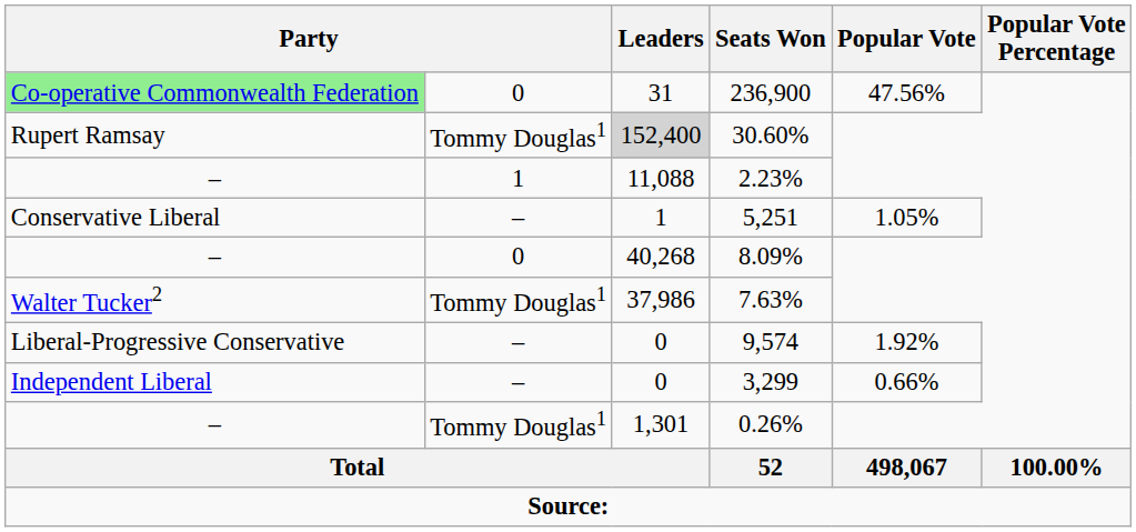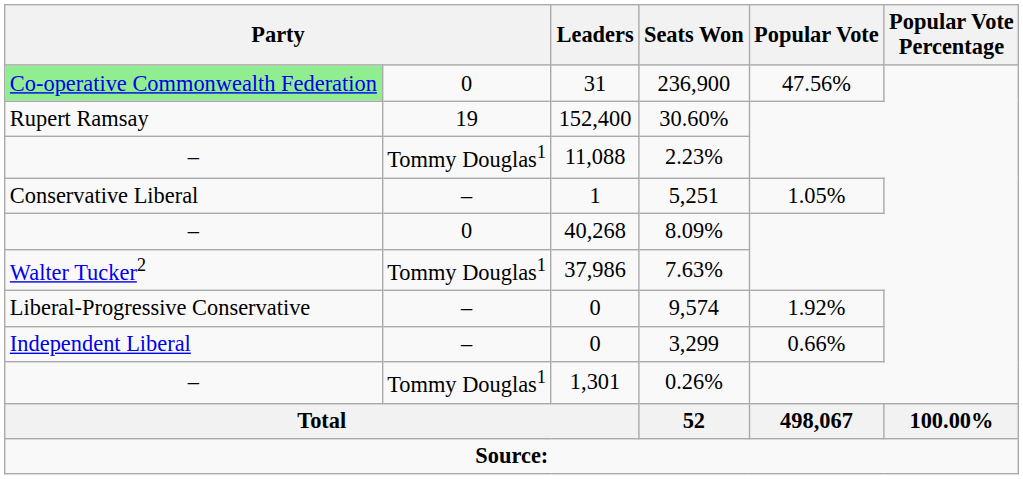 <table class="wikitable">
 <tr>
 <th colspan="2">Party</th>
 <th>Leaders</th>
 <th>Seats Won</th>
 <th>Popular Vote</th>
 <th>Popular Vote<br>Percentage</th>
 </tr>
 <tr>
 <td style="background: lightgreen;"><a href='#'>Co-operative Commonwealth Federation</a></td>
 <td align=center>0</td>
 <td align=center>31</td>
 <td align=center>236,900</td>
 <td align=center>47.56%</td>
 </tr>
 <tr>
 <td>Rupert Ramsay</td>
-<td>Tommy Douglas<sup>1</sup></td>
-<td align=center style="background: lightgrey;">152,400</td>
+<td align=center>19</td>
+<td align=center>152,400</td>
 <td align=center>30.60%</td>
 </tr>
 <tr>
 <td align=center>–</td>
-<td align=center>1</td>
+<td>Tommy Douglas<sup>1</sup></td>
 <td align=center>11,088</td>
 <td align=center>2.23%</td>
 </tr>
 <tr>
 <td>Conservative Liberal</td>
 <td align=center>–</td>
 <td align=center>1</td>
 <td align=center>5,251</td>
 <td align=center>1.05%</td>
 </tr>
 <tr>
 <td align=center>–</td>
 <td align=center>0</td>
 <td align=center>40,268</td>
 <td align=center>8.09%</td>
 </tr>
 <tr>
 <td><a href='#'>Walter Tucker</a><sup>2</sup></td>
 <td>Tommy Douglas<sup>1</sup></td>
 <td align=center>37,986</td>
 <td align=center>7.63%</td>
 </tr>
 <tr>
 <td>Liberal-Progressive Conservative</td>
 <td align=center>–</td>
 <td align=center>0</td>
 <td align=center>9,574</td>
 <td align=center>1.92%</td>
 </tr>
 <tr>
 <td><a href='#'>Independent Liberal</a></td>
 <td align=center>–</td>
 <td align=center>0</td>
 <td align=center>3,299</td>
 <td align=center>0.66%</td>
 </tr>
 <tr>
 <td align=center>–</td>
 <td>Tommy Douglas<sup>1</sup></td>
 <td align=center>1,301</td>
 <td align=center>0.26%</td>
 </tr>
 <tr>
 <th colspan=3>Total</th>
 <th>52</th>
 <th>498,067</th>
 <th>100.00%</th>
 </tr>
 <tr>
 <td align="center" colspan=6><strong>Source:</strong> </td>
 </tr>
 </table>
